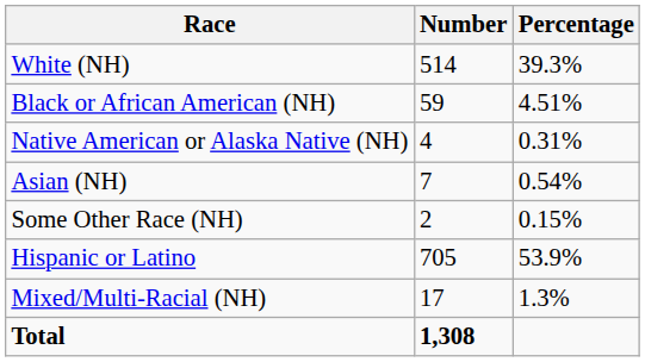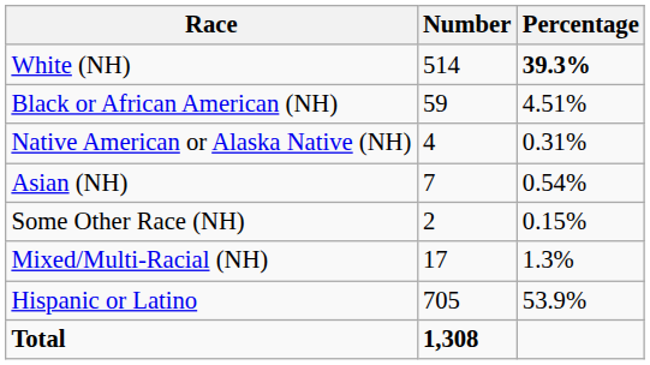 <table class="wikitable">
 <tr>
 <th>Race</th>
 <th>Number</th>
 <th>Percentage</th>
 </tr>
 <tr>
 <td><a href='#'>White</a> (NH)</td>
 <td>514</td>
-<td>39.3%</td>
+<td><strong>39.3%</strong></td>
 </tr>
 <tr>
 <td><a href='#'>Black or African American</a> (NH)</td>
 <td>59</td>
 <td>4.51%</td>
 </tr>
 <tr>
 <td><a href='#'>Native American</a> or <a href='#'>Alaska Native</a> (NH)</td>
 <td>4</td>
 <td>0.31%</td>
 </tr>
 <tr>
 <td><a href='#'>Asian</a> (NH)</td>
 <td>7</td>
 <td>0.54%</td>
 </tr>
 <tr>
 <td>Some Other Race (NH)</td>
 <td>2</td>
 <td>0.15%</td>
 </tr>
 <tr>
+<td><a href='#'>Mixed/Multi-Racial</a> (NH)</td>
+<td>17</td>
+<td>1.3%</td>
+</tr>
+<tr>
 <td><a href='#'>Hispanic or Latino</a></td>
 <td>705</td>
 <td>53.9%</td>
-</tr>
-<tr>
-<td><a href='#'>Mixed/Multi-Racial</a> (NH)</td>
-<td>17</td>
-<td>1.3%</td>
 </tr>
 <tr>
 <td><strong>Total</strong></td>
 <td><strong>1,308</strong></td>
 <td></td>
 </tr>
 </table>
